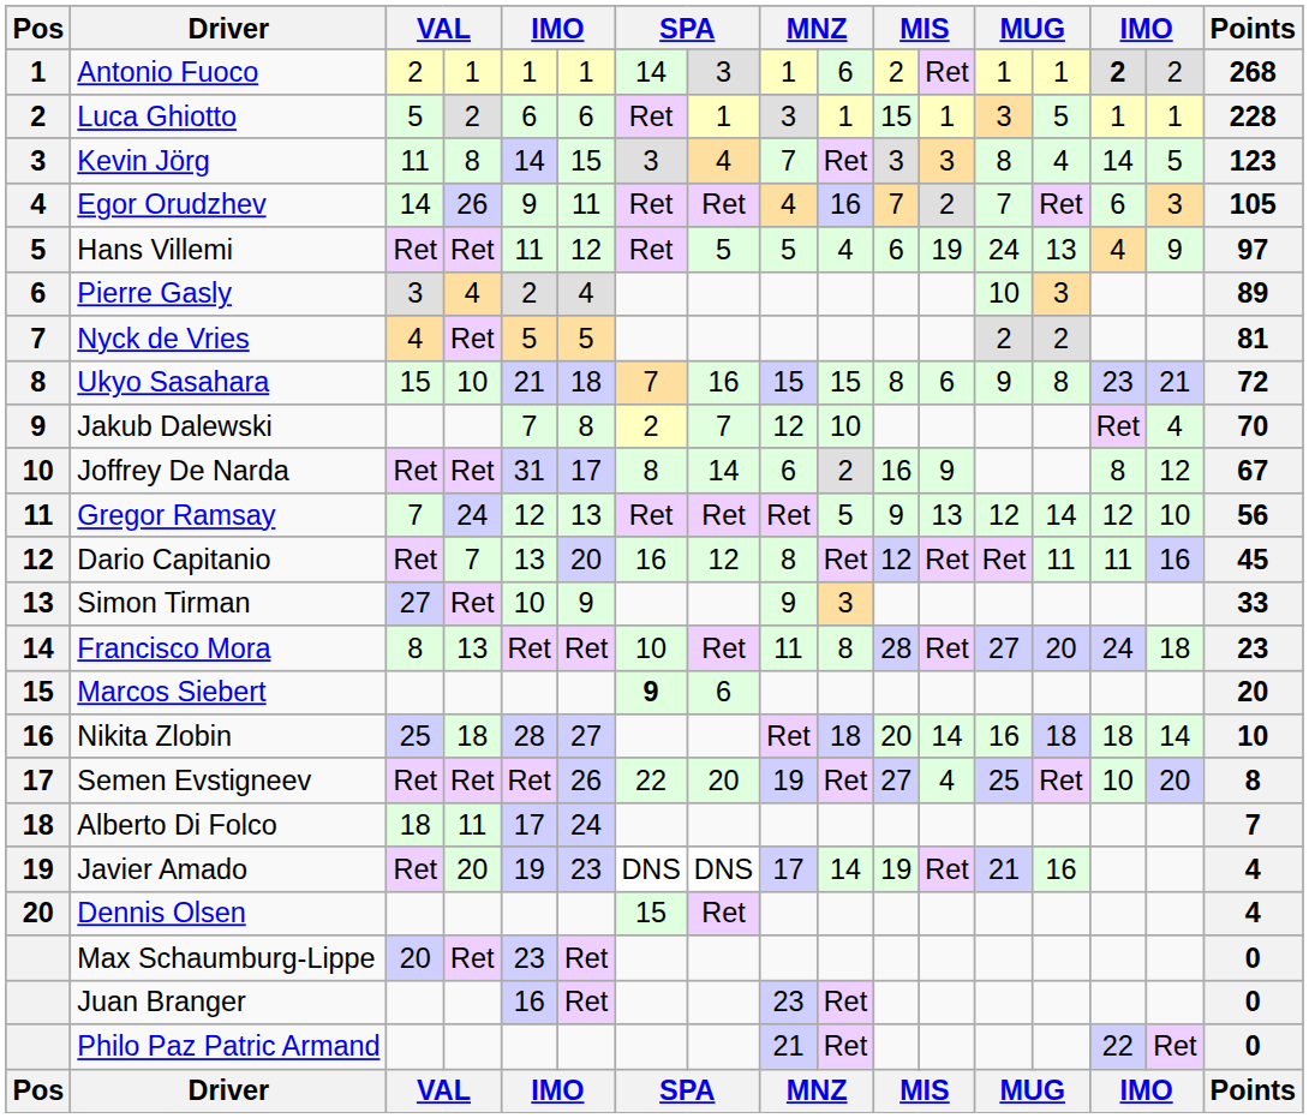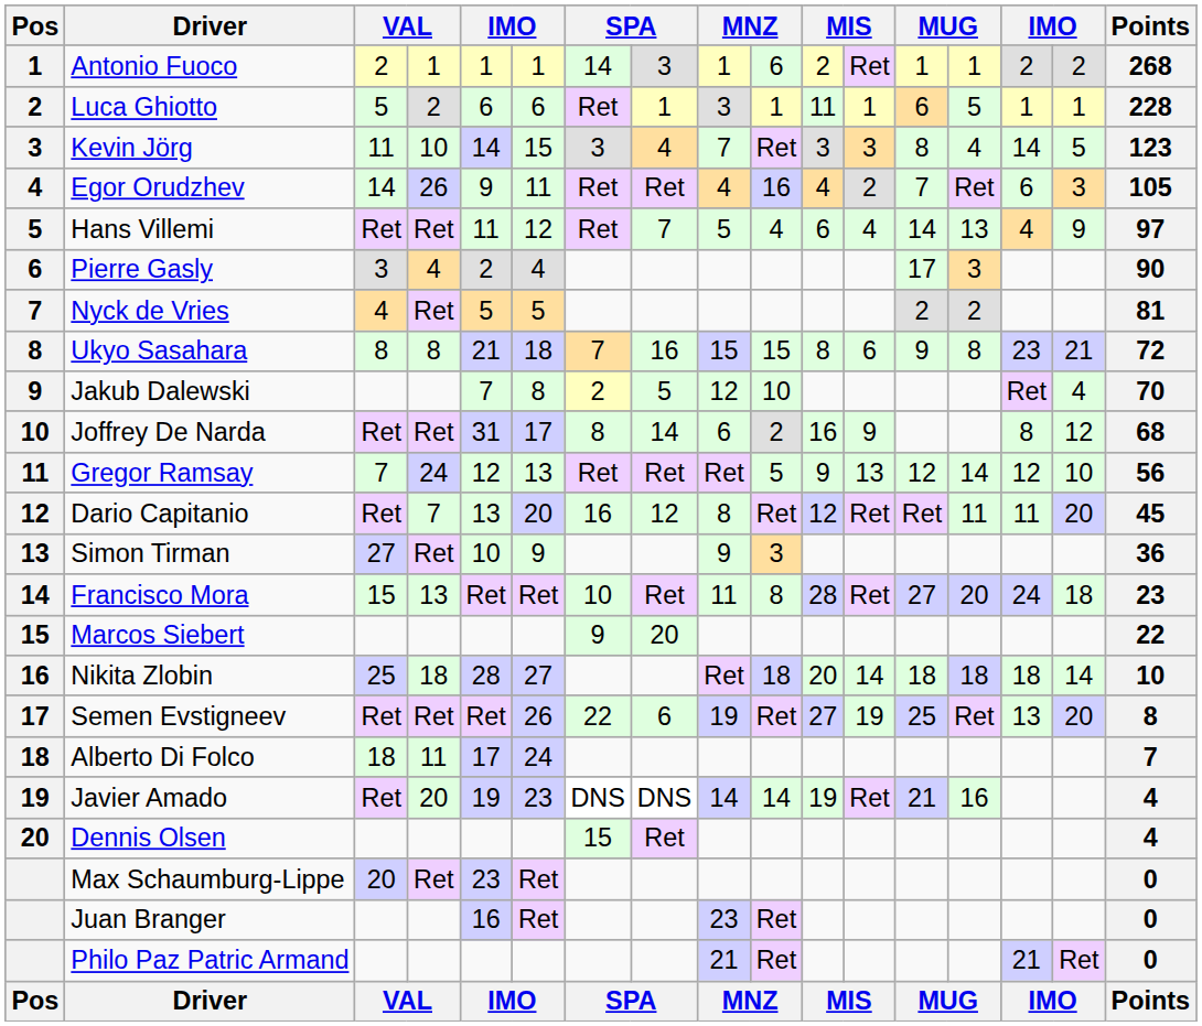 <table class="wikitable" style="font-size: 85%; text-align: center;">
 <tr valign="top">
 <th valign="middle">Pos</th>
 <th valign="middle">Driver</th>
 <th colspan=2><a href='#'>VAL</a><br></th>
 <th colspan=2><a href='#'>IMO</a><br></th>
 <th colspan=2><a href='#'>SPA</a><br></th>
 <th colspan=2><a href='#'>MNZ</a><br></th>
 <th colspan=2><a href='#'>MIS</a><br></th>
 <th colspan=2><a href='#'>MUG</a><br></th>
 <th colspan=2><a href='#'>IMO</a><br></th>
 <th valign="middle">Points</th>
 </tr>
 <tr>
 <th>1</th>
 <td align=left> <a href='#'>Antonio Fuoco</a></td>
 <td style="background:#FFFFBF;">2</td>
 <td style="background:#FFFFBF;">1</td>
 <td style="background:#FFFFBF;">1</td>
 <td style="background:#FFFFBF;">1</td>
 <td style="background:#DFFFDF;">14</td>
 <td style="background:#DFDFDF;">3</td>
 <td style="background:#FFFFBF;">1</td>
 <td style="background:#DFFFDF;">6</td>
 <td style="background:#FFFFBF;">2</td>
 <td style="background:#EFCFFF;">Ret</td>
 <td style="background:#FFFFBF;">1</td>
 <td style="background:#FFFFBF;">1</td>
-<td style="background:#DFDFDF;"><strong>2</strong></td>
+<td style="background:#DFDFDF;">2</td>
 <td style="background:#DFDFDF;">2</td>
 <th>268</th>
 </tr>
 <tr>
 <th>2</th>
 <td align=left> <a href='#'>Luca Ghiotto</a></td>
 <td style="background:#DFFFDF;">5</td>
 <td style="background:#DFDFDF;">2</td>
 <td style="background:#DFFFDF;">6</td>
 <td style="background:#DFFFDF;">6</td>
 <td style="background:#EFCFFF;">Ret</td>
 <td style="background:#FFFFBF;">1</td>
 <td style="background:#DFDFDF;">3</td>
 <td style="background:#FFFFBF;">1</td>
-<td style="background:#DFFFDF;">15</td>
+<td style="background:#DFFFDF;">11</td>
 <td style="background:#FFFFBF;">1</td>
-<td style="background:#FFDF9F;">3</td>
+<td style="background:#FFDF9F;">6</td>
 <td style="background:#DFFFDF;">5</td>
 <td style="background:#FFFFBF;">1</td>
 <td style="background:#FFFFBF;">1</td>
 <th>228</th>
 </tr>
 <tr>
 <th>3</th>
 <td align=left> <a href='#'>Kevin Jörg</a></td>
 <td style="background:#DFFFDF;">11</td>
-<td style="background:#DFFFDF;">8</td>
+<td style="background:#DFFFDF;">10</td>
 <td style="background:#CFCFFF;">14</td>
 <td style="background:#DFFFDF;">15</td>
 <td style="background:#DFDFDF;">3</td>
 <td style="background:#FFDF9F;">4</td>
 <td style="background:#DFFFDF;">7</td>
 <td style="background:#EFCFFF;">Ret</td>
 <td style="background:#DFDFDF;">3</td>
 <td style="background:#FFDF9F;">3</td>
 <td style="background:#DFFFDF;">8</td>
 <td style="background:#DFFFDF;">4</td>
 <td style="background:#DFFFDF;">14</td>
 <td style="background:#DFFFDF;">5</td>
 <th>123</th>
 </tr>
 <tr>
 <th>4</th>
 <td align=left> <a href='#'>Egor Orudzhev</a></td>
 <td style="background:#DFFFDF;">14</td>
 <td style="background:#CFCFFF;">26</td>
 <td style="background:#DFFFDF;">9</td>
 <td style="background:#DFFFDF;">11</td>
 <td style="background:#EFCFFF;">Ret</td>
 <td style="background:#EFCFFF;">Ret</td>
 <td style="background:#FFDF9F;">4</td>
 <td style="background:#CFCFFF;">16</td>
-<td style="background:#FFDF9F;">7</td>
+<td style="background:#FFDF9F;">4</td>
 <td style="background:#DFDFDF;">2</td>
 <td style="background:#DFFFDF;">7</td>
 <td style="background:#EFCFFF;">Ret</td>
 <td style="background:#DFFFDF;">6</td>
 <td style="background:#FFDF9F;">3</td>
 <th>105</th>
 </tr>
 <tr>
 <th>5</th>
 <td align=left> Hans Villemi</td>
 <td style="background:#EFCFFF;">Ret</td>
 <td style="background:#EFCFFF;">Ret</td>
 <td style="background:#DFFFDF;">11</td>
 <td style="background:#DFFFDF;">12</td>
 <td style="background:#EFCFFF;">Ret</td>
-<td style="background:#DFFFDF;">5</td>
+<td style="background:#DFFFDF;">7</td>
 <td style="background:#DFFFDF;">5</td>
 <td style="background:#DFFFDF;">4</td>
 <td style="background:#DFFFDF;">6</td>
-<td style="background:#DFFFDF;">19</td>
-<td style="background:#DFFFDF;">24</td>
+<td style="background:#DFFFDF;">4</td>
+<td style="background:#DFFFDF;">14</td>
 <td style="background:#DFFFDF;">13</td>
 <td style="background:#FFDF9F;">4</td>
 <td style="background:#DFFFDF;">9</td>
 <th>97</th>
 </tr>
 <tr>
 <th>6</th>
 <td align=left> <a href='#'>Pierre Gasly</a></td>
 <td style="background:#DFDFDF;">3</td>
 <td style="background:#FFDF9F;">4</td>
 <td style="background:#DFDFDF;">2</td>
 <td style="background:#DFDFDF;">4</td>
 <td></td>
 <td></td>
 <td></td>
 <td></td>
 <td></td>
 <td></td>
-<td style="background:#DFFFDF;">10</td>
+<td style="background:#DFFFDF;">17</td>
 <td style="background:#FFDF9F;">3</td>
 <td></td>
 <td></td>
-<th>89</th>
+<th>90</th>
 </tr>
 <tr>
 <th>7</th>
 <td align=left> <a href='#'>Nyck de Vries</a></td>
 <td style="background:#FFDF9F;">4</td>
 <td style="background:#EFCFFF;">Ret</td>
 <td style="background:#FFDF9F;">5</td>
 <td style="background:#FFDF9F;">5</td>
 <td></td>
 <td></td>
 <td></td>
 <td></td>
 <td></td>
 <td></td>
 <td style="background:#DFDFDF;">2</td>
 <td style="background:#DFDFDF;">2</td>
 <td></td>
 <td></td>
 <th>81</th>
 </tr>
 <tr>
 <th>8</th>
 <td align=left> <a href='#'>Ukyo Sasahara</a></td>
-<td style="background:#DFFFDF;">15</td>
-<td style="background:#DFFFDF;">10</td>
+<td style="background:#DFFFDF;">8</td>
+<td style="background:#DFFFDF;">8</td>
 <td style="background:#CFCFFF;">21</td>
 <td style="background:#CFCFFF;">18</td>
 <td style="background:#FFDF9F;">7</td>
 <td style="background:#DFFFDF;">16</td>
 <td style="background:#CFCFFF;">15</td>
 <td style="background:#DFFFDF;">15</td>
 <td style="background:#DFFFDF;">8</td>
 <td style="background:#DFFFDF;">6</td>
 <td style="background:#DFFFDF;">9</td>
 <td style="background:#DFFFDF;">8</td>
 <td style="background:#CFCFFF;">23</td>
 <td style="background:#CFCFFF;">21</td>
 <th>72</th>
 </tr>
 <tr>
 <th>9</th>
 <td align=left> Jakub Dalewski</td>
 <td></td>
 <td></td>
 <td style="background:#DFFFDF;">7</td>
 <td style="background:#DFFFDF;">8</td>
 <td style="background:#FFFFBF;">2</td>
-<td style="background:#DFFFDF;">7</td>
+<td style="background:#DFFFDF;">5</td>
 <td style="background:#DFFFDF;">12</td>
 <td style="background:#DFFFDF;">10</td>
 <td></td>
 <td></td>
 <td></td>
 <td></td>
 <td style="background:#EFCFFF;">Ret</td>
 <td style="background:#DFFFDF;">4</td>
 <th>70</th>
 </tr>
 <tr>
 <th>10</th>
 <td align=left> Joffrey De Narda</td>
 <td style="background:#EFCFFF;">Ret</td>
 <td style="background:#EFCFFF;">Ret</td>
 <td style="background:#CFCFFF;">31</td>
 <td style="background:#CFCFFF;">17</td>
 <td style="background:#DFFFDF;">8</td>
 <td style="background:#DFFFDF;">14</td>
 <td style="background:#DFFFDF;">6</td>
 <td style="background:#DFDFDF;">2</td>
 <td style="background:#DFFFDF;">16</td>
 <td style="background:#DFFFDF;">9</td>
 <td></td>
 <td></td>
 <td style="background:#DFFFDF;">8</td>
 <td style="background:#DFFFDF;">12</td>
-<th>67</th>
+<th>68</th>
 </tr>
 <tr>
 <th>11</th>
 <td align=left> <a href='#'>Gregor Ramsay</a></td>
 <td style="background:#DFFFDF;">7</td>
 <td style="background:#CFCFFF;">24</td>
 <td style="background:#DFFFDF;">12</td>
 <td style="background:#DFFFDF;">13</td>
 <td style="background:#EFCFFF;">Ret</td>
 <td style="background:#EFCFFF;">Ret</td>
 <td style="background:#EFCFFF;">Ret</td>
 <td style="background:#DFFFDF;">5</td>
 <td style="background:#DFFFDF;">9</td>
 <td style="background:#DFFFDF;">13</td>
 <td style="background:#DFFFDF;">12</td>
 <td style="background:#DFFFDF;">14</td>
 <td style="background:#DFFFDF;">12</td>
 <td style="background:#DFFFDF;">10</td>
 <th>56</th>
 </tr>
 <tr>
 <th>12</th>
 <td align=left> Dario Capitanio</td>
 <td style="background:#EFCFFF;">Ret</td>
 <td style="background:#DFFFDF;">7</td>
 <td style="background:#DFFFDF;">13</td>
 <td style="background:#CFCFFF;">20</td>
 <td style="background:#DFFFDF;">16</td>
 <td style="background:#DFFFDF;">12</td>
 <td style="background:#DFFFDF;">8</td>
 <td style="background:#EFCFFF;">Ret</td>
 <td style="background:#CFCFFF;">12</td>
 <td style="background:#EFCFFF;">Ret</td>
 <td style="background:#EFCFFF;">Ret</td>
 <td style="background:#DFFFDF;">11</td>
 <td style="background:#DFFFDF;">11</td>
-<td style="background:#CFCFFF;">16</td>
+<td style="background:#CFCFFF;">20</td>
 <th>45</th>
 </tr>
 <tr>
 <th>13</th>
 <td align=left> Simon Tirman</td>
 <td style="background:#CFCFFF;">27</td>
 <td style="background:#EFCFFF;">Ret</td>
 <td style="background:#DFFFDF;">10</td>
 <td style="background:#DFFFDF;">9</td>
 <td></td>
 <td></td>
 <td style="background:#DFFFDF;">9</td>
 <td style="background:#FFDF9F;">3</td>
 <td></td>
 <td></td>
 <td></td>
 <td></td>
 <td></td>
 <td></td>
-<th>33</th>
+<th>36</th>
 </tr>
 <tr>
 <th>14</th>
 <td align=left> <a href='#'>Francisco Mora</a></td>
-<td style="background:#DFFFDF;">8</td>
+<td style="background:#DFFFDF;">15</td>
 <td style="background:#DFFFDF;">13</td>
 <td style="background:#EFCFFF;">Ret</td>
 <td style="background:#EFCFFF;">Ret</td>
 <td style="background:#DFFFDF;">10</td>
 <td style="background:#EFCFFF;">Ret</td>
 <td style="background:#DFFFDF;">11</td>
 <td style="background:#DFFFDF;">8</td>
 <td style="background:#CFCFFF;">28</td>
 <td style="background:#EFCFFF;">Ret</td>
 <td style="background:#CFCFFF;">27</td>
 <td style="background:#CFCFFF;">20</td>
 <td style="background:#CFCFFF;">24</td>
 <td style="background:#DFFFDF;">18</td>
 <th>23</th>
 </tr>
 <tr>
 <th>15</th>
 <td align=left> <a href='#'>Marcos Siebert</a></td>
 <td></td>
 <td></td>
 <td></td>
 <td></td>
-<td style="background:#DFFFDF;"><strong>9</strong></td>
-<td style="background:#DFFFDF;">6</td>
+<td style="background:#DFFFDF;">9</td>
+<td style="background:#DFFFDF;">20</td>
 <td></td>
 <td></td>
 <td></td>
 <td></td>
 <td></td>
 <td></td>
 <td></td>
 <td></td>
-<th>20</th>
+<th>22</th>
 </tr>
 <tr>
 <th>16</th>
 <td align=left> Nikita Zlobin</td>
 <td style="background:#CFCFFF;">25</td>
 <td style="background:#DFFFDF;">18</td>
 <td style="background:#CFCFFF;">28</td>
 <td style="background:#CFCFFF;">27</td>
 <td></td>
 <td></td>
 <td style="background:#EFCFFF;">Ret</td>
 <td style="background:#CFCFFF;">18</td>
 <td style="background:#DFFFDF;">20</td>
 <td style="background:#DFFFDF;">14</td>
-<td style="background:#DFFFDF;">16</td>
+<td style="background:#DFFFDF;">18</td>
 <td style="background:#CFCFFF;">18</td>
 <td style="background:#DFFFDF;">18</td>
 <td style="background:#DFFFDF;">14</td>
 <th>10</th>
 </tr>
 <tr>
 <th>17</th>
 <td align=left> Semen Evstigneev</td>
 <td style="background:#EFCFFF;">Ret</td>
 <td style="background:#EFCFFF;">Ret</td>
 <td style="background:#EFCFFF;">Ret</td>
 <td style="background:#CFCFFF;">26</td>
 <td style="background:#DFFFDF;">22</td>
-<td style="background:#DFFFDF;">20</td>
+<td style="background:#DFFFDF;">6</td>
 <td style="background:#CFCFFF;">19</td>
 <td style="background:#EFCFFF;">Ret</td>
 <td style="background:#CFCFFF;">27</td>
-<td style="background:#DFFFDF;">4</td>
+<td style="background:#DFFFDF;">19</td>
 <td style="background:#CFCFFF;">25</td>
 <td style="background:#EFCFFF;">Ret</td>
-<td style="background:#DFFFDF;">10</td>
+<td style="background:#DFFFDF;">13</td>
 <td style="background:#CFCFFF;">20</td>
 <th>8</th>
 </tr>
 <tr>
 <th>18</th>
 <td align=left> Alberto Di Folco</td>
 <td style="background:#DFFFDF;">18</td>
 <td style="background:#DFFFDF;">11</td>
 <td style="background:#CFCFFF;">17</td>
 <td style="background:#CFCFFF;">24</td>
 <td></td>
 <td></td>
 <td></td>
 <td></td>
 <td></td>
 <td></td>
 <td></td>
 <td></td>
 <td></td>
 <td></td>
 <th>7</th>
 </tr>
 <tr>
 <th>19</th>
 <td align=left> Javier Amado</td>
 <td style="background:#EFCFFF;">Ret</td>
 <td style="background:#DFFFDF;">20</td>
 <td style="background:#CFCFFF;">19</td>
 <td style="background:#CFCFFF;">23</td>
 <td style="background:#FFFFFF;">DNS</td>
 <td style="background:#FFFFFF;">DNS</td>
-<td style="background:#CFCFFF;">17</td>
+<td style="background:#CFCFFF;">14</td>
 <td style="background:#DFFFDF;">14</td>
 <td style="background:#DFFFDF;">19</td>
 <td style="background:#EFCFFF;">Ret</td>
 <td style="background:#CFCFFF;">21</td>
 <td style="background:#DFFFDF;">16</td>
 <td></td>
 <td></td>
 <th>4</th>
 </tr>
 <tr>
 <th>20</th>
 <td align=left> <a href='#'>Dennis Olsen</a></td>
 <td></td>
 <td></td>
 <td></td>
 <td></td>
 <td style="background:#DFFFDF;">15</td>
 <td style="background:#EFCFFF;">Ret</td>
 <td></td>
 <td></td>
 <td></td>
 <td></td>
 <td></td>
 <td></td>
 <td></td>
 <td></td>
 <th>4</th>
 </tr>
 <tr>
 <th></th>
 <td align=left> Max Schaumburg-Lippe</td>
 <td style="background:#CFCFFF;">20</td>
 <td style="background:#EFCFFF;">Ret</td>
 <td style="background:#CFCFFF;">23</td>
 <td style="background:#EFCFFF;">Ret</td>
 <td></td>
 <td></td>
 <td></td>
 <td></td>
 <td></td>
 <td></td>
 <td></td>
 <td></td>
 <td></td>
 <td></td>
 <th>0</th>
 </tr>
 <tr>
 <th></th>
 <td align=left> Juan Branger</td>
 <td></td>
 <td></td>
 <td style="background:#CFCFFF;">16</td>
 <td style="background:#EFCFFF;">Ret</td>
 <td></td>
 <td></td>
 <td style="background:#CFCFFF;">23</td>
 <td style="background:#EFCFFF;">Ret</td>
 <td></td>
 <td></td>
 <td></td>
 <td></td>
 <td></td>
 <td></td>
 <th>0</th>
 </tr>
 <tr>
 <th></th>
 <td align=left> <a href='#'>Philo Paz Patric Armand</a></td>
 <td></td>
 <td></td>
 <td></td>
 <td></td>
 <td></td>
 <td></td>
 <td style="background:#CFCFFF;">21</td>
 <td style="background:#EFCFFF;">Ret</td>
 <td></td>
 <td></td>
 <td></td>
 <td></td>
-<td style="background:#CFCFFF;">22</td>
+<td style="background:#CFCFFF;">21</td>
 <td style="background:#EFCFFF;">Ret</td>
 <th>0</th>
 </tr>
 <tr valign="top">
 <th valign="middle">Pos</th>
 <th valign="middle">Driver</th>
 <th colspan=2><a href='#'>VAL</a><br></th>
 <th colspan=2><a href='#'>IMO</a><br></th>
 <th colspan=2><a href='#'>SPA</a><br></th>
 <th colspan=2><a href='#'>MNZ</a><br></th>
 <th colspan=2><a href='#'>MIS</a><br></th>
 <th colspan=2><a href='#'>MUG</a><br></th>
 <th colspan=2><a href='#'>IMO</a><br></th>
 <th valign="middle">Points</th>
 </tr>
 </table>
